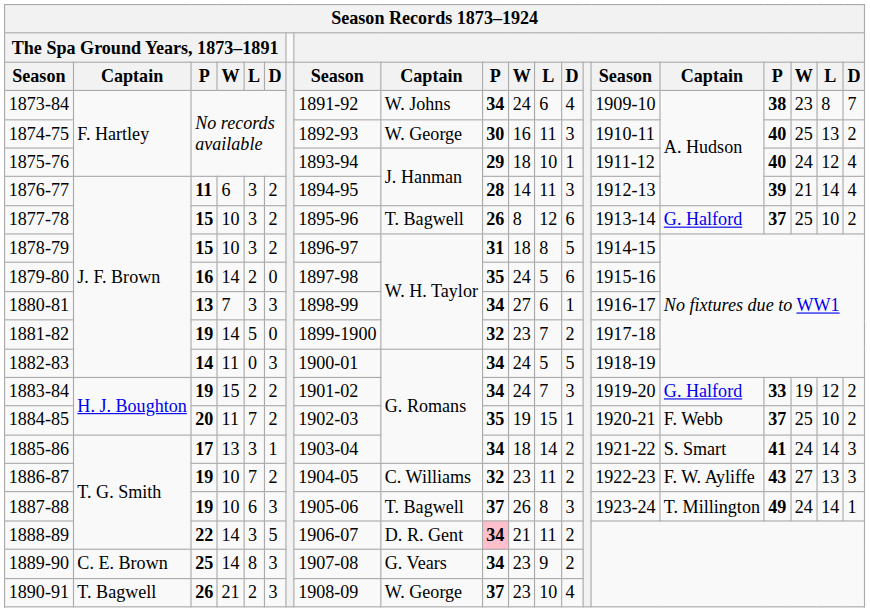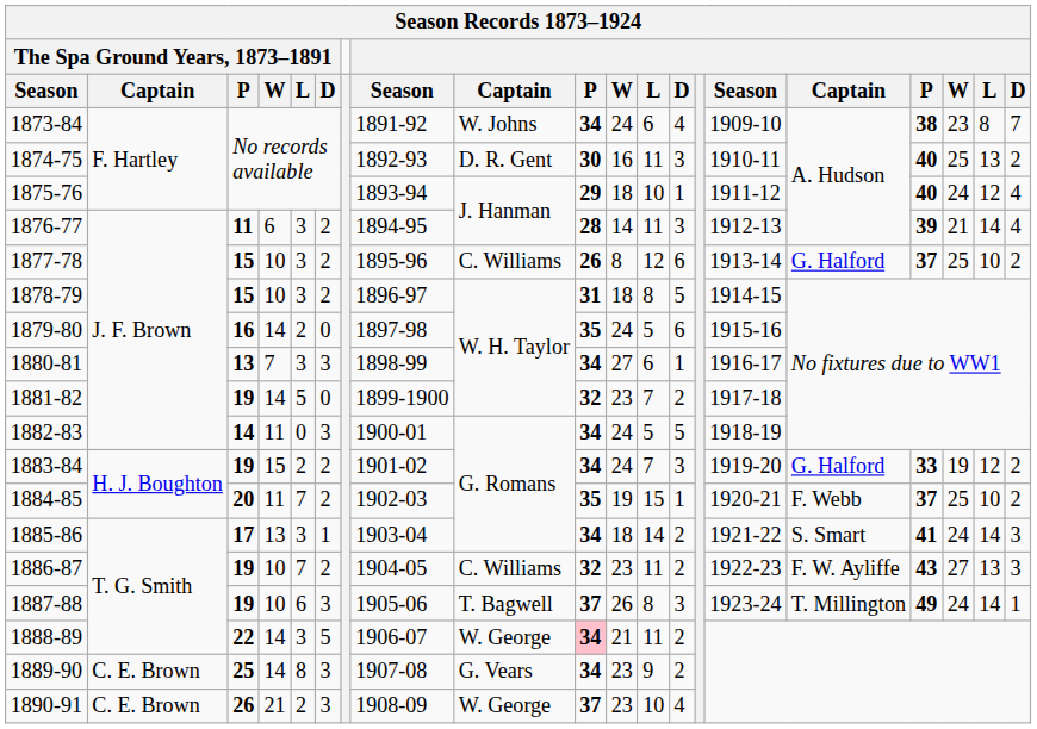 <table class="wikitable mw-collapsible mw-collapsed">
 <tr>
 <th colspan=20>Season Records 1873–1924</th>
 </tr>
 <tr>
 <th colspan=6>The Spa Ground Years, 1873–1891</th>
 <td></td>
 <th colspan=13></th>
 </tr>
 <tr>
 <th>Season</th>
 <th>Captain</th>
 <th>P</th>
 <th>W</th>
 <th>L</th>
 <th>D</th>
 <th rowspan=19></th>
 <th>Season</th>
 <th>Captain</th>
 <th>P</th>
 <th>W</th>
 <th>L</th>
 <th>D</th>
 <th rowspan=19></th>
 <th>Season</th>
 <th>Captain</th>
 <th>P</th>
 <th>W</th>
 <th>L</th>
 <th>D</th>
 </tr>
 <tr>
 <td>1873-84</td>
 <td rowspan=3>F. Hartley</td>
 <td colspan=4 rowspan=3><em>No records</em><br><em>available</em></td>
 <td>1891-92</td>
 <td>W. Johns</td>
 <td><strong>34</strong></td>
 <td>24</td>
 <td>6</td>
 <td>4</td>
 <td>1909-10</td>
 <td rowspan=4>A. Hudson</td>
 <td><strong>38</strong></td>
 <td>23</td>
 <td>8</td>
 <td>7</td>
 </tr>
 <tr>
 <td>1874-75</td>
 <td>1892-93</td>
-<td>W. George</td>
+<td>D. R. Gent</td>
 <td><strong>30</strong></td>
 <td>16</td>
 <td>11</td>
 <td>3</td>
 <td>1910-11</td>
 <td><strong>40</strong></td>
 <td>25</td>
 <td>13</td>
 <td>2</td>
 </tr>
 <tr>
 <td>1875-76</td>
 <td>1893-94</td>
 <td rowspan=2>J. Hanman</td>
 <td><strong>29</strong></td>
 <td>18</td>
 <td>10</td>
 <td>1</td>
 <td>1911-12</td>
 <td><strong>40</strong></td>
 <td>24</td>
 <td>12</td>
 <td>4</td>
 </tr>
 <tr>
 <td>1876-77</td>
 <td rowspan=7>J. F. Brown</td>
 <td><strong>11</strong></td>
 <td>6</td>
 <td>3</td>
 <td>2</td>
 <td>1894-95</td>
 <td><strong>28</strong></td>
 <td>14</td>
 <td>11</td>
 <td>3</td>
 <td>1912-13</td>
 <td><strong>39</strong></td>
 <td>21</td>
 <td>14</td>
 <td>4</td>
 </tr>
 <tr>
 <td>1877-78</td>
 <td><strong>15</strong></td>
 <td>10</td>
 <td>3</td>
 <td>2</td>
 <td>1895-96</td>
-<td>T. Bagwell</td>
+<td>C. Williams</td>
 <td><strong>26</strong></td>
 <td>8</td>
 <td>12</td>
 <td>6</td>
 <td>1913-14</td>
 <td><a href='#'>G. Halford</a></td>
 <td><strong>37</strong></td>
 <td>25</td>
 <td>10</td>
 <td>2</td>
 </tr>
 <tr>
 <td>1878-79</td>
 <td><strong>15</strong></td>
 <td>10</td>
 <td>3</td>
 <td>2</td>
 <td>1896-97</td>
 <td rowspan=4>W. H. Taylor</td>
 <td><strong>31</strong></td>
 <td>18</td>
 <td>8</td>
 <td>5</td>
 <td>1914-15</td>
 <td colspan=5 rowspan=5><em>No fixtures due to</em> <a href='#'>WW1</a></td>
 </tr>
 <tr>
 <td>1879-80</td>
 <td><strong>16</strong></td>
 <td>14</td>
 <td>2</td>
 <td>0</td>
 <td>1897-98</td>
 <td><strong>35</strong></td>
 <td>24</td>
 <td>5</td>
 <td>6</td>
 <td>1915-16</td>
 </tr>
 <tr>
 <td>1880-81</td>
 <td><strong>13</strong></td>
 <td>7</td>
 <td>3</td>
 <td>3</td>
 <td>1898-99</td>
 <td><strong>34</strong></td>
 <td>27</td>
 <td>6</td>
 <td>1</td>
 <td>1916-17</td>
 </tr>
 <tr>
 <td>1881-82</td>
 <td><strong>19</strong></td>
 <td>14</td>
 <td>5</td>
 <td>0</td>
 <td>1899-1900</td>
 <td><strong>32</strong></td>
 <td>23</td>
 <td>7</td>
 <td>2</td>
 <td>1917-18</td>
 </tr>
 <tr>
 <td>1882-83</td>
 <td><strong>14</strong></td>
 <td>11</td>
 <td>0</td>
 <td>3</td>
 <td>1900-01</td>
 <td rowspan=4>G. Romans</td>
 <td><strong>34</strong></td>
 <td>24</td>
 <td>5</td>
 <td>5</td>
 <td>1918-19</td>
 </tr>
 <tr>
 <td>1883-84</td>
 <td rowspan=2><a href='#'>H. J. Boughton</a></td>
 <td><strong>19</strong></td>
 <td>15</td>
 <td>2</td>
 <td>2</td>
 <td>1901-02</td>
 <td><strong>34</strong></td>
 <td>24</td>
 <td>7</td>
 <td>3</td>
 <td>1919-20</td>
 <td><a href='#'>G. Halford</a></td>
 <td><strong>33</strong></td>
 <td>19</td>
 <td>12</td>
 <td>2</td>
 </tr>
 <tr>
 <td>1884-85</td>
 <td><strong>20</strong></td>
 <td>11</td>
 <td>7</td>
 <td>2</td>
 <td>1902-03</td>
 <td><strong>35</strong></td>
 <td>19</td>
 <td>15</td>
 <td>1</td>
 <td>1920-21</td>
 <td>F. Webb</td>
 <td><strong>37</strong></td>
 <td>25</td>
 <td>10</td>
 <td>2</td>
 </tr>
 <tr>
 <td>1885-86</td>
 <td rowspan=4>T. G. Smith</td>
 <td><strong>17</strong></td>
 <td>13</td>
 <td>3</td>
 <td>1</td>
 <td>1903-04</td>
 <td><strong>34</strong></td>
 <td>18</td>
 <td>14</td>
 <td>2</td>
 <td>1921-22</td>
 <td>S. Smart</td>
 <td><strong>41</strong></td>
 <td>24</td>
 <td>14</td>
 <td>3</td>
 </tr>
 <tr>
 <td>1886-87</td>
 <td><strong>19</strong></td>
 <td>10</td>
 <td>7</td>
 <td>2</td>
 <td>1904-05</td>
 <td>C. Williams</td>
 <td><strong>32</strong></td>
 <td>23</td>
 <td>11</td>
 <td>2</td>
 <td>1922-23</td>
 <td>F. W. Ayliffe</td>
 <td><strong>43</strong></td>
 <td>27</td>
 <td>13</td>
 <td>3</td>
 </tr>
 <tr>
 <td>1887-88</td>
 <td><strong>19</strong></td>
 <td>10</td>
 <td>6</td>
 <td>3</td>
 <td>1905-06</td>
 <td>T. Bagwell</td>
 <td><strong>37</strong></td>
 <td>26</td>
 <td>8</td>
 <td>3</td>
 <td>1923-24</td>
 <td>T. Millington</td>
 <td><strong>49</strong></td>
 <td>24</td>
 <td>14</td>
 <td>1</td>
 </tr>
 <tr>
 <td>1888-89</td>
 <td><strong>22</strong></td>
 <td>14</td>
 <td>3</td>
 <td>5</td>
 <td>1906-07</td>
-<td>D. R. Gent</td>
+<td>W. George</td>
 <td style="background: pink;"><strong>34</strong></td>
 <td>21</td>
 <td>11</td>
 <td>2</td>
 <td colspan=6 rowspan=3></td>
 </tr>
 <tr>
 <td>1889-90</td>
 <td>C. E. Brown</td>
 <td><strong>25</strong></td>
 <td>14</td>
 <td>8</td>
 <td>3</td>
 <td>1907-08</td>
 <td>G. Vears</td>
 <td><strong>34</strong></td>
 <td>23</td>
 <td>9</td>
 <td>2</td>
 </tr>
 <tr>
 <td>1890-91</td>
-<td>T. Bagwell</td>
+<td>C. E. Brown</td>
 <td><strong>26</strong></td>
 <td>21</td>
 <td>2</td>
 <td>3</td>
 <td>1908-09</td>
 <td>W. George</td>
 <td><strong>37</strong></td>
 <td>23</td>
 <td>10</td>
 <td>4</td>
 </tr>
 </table>
